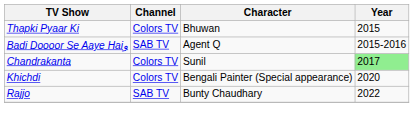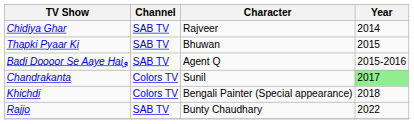 <table class="wikitable">
 <tr>
 <th>TV Show</th>
 <th>Channel</th>
 <th>Character</th>
 <th>Year</th>
 </tr>
 <tr>
+<td><em><a href='#'>Chidiya Ghar</a></em></td>
+<td><a href='#'>SAB TV</a></td>
+<td>Rajveer</td>
+<td>2014</td>
+</tr>
+<tr>
 <td><em><a href='#'>Thapki Pyaar Ki</a></em></td>
-<td><a href='#'>Colors TV</a></td>
+<td><a href='#'>SAB TV</a></td>
 <td>Bhuwan</td>
 <td>2015</td>
 </tr>
 <tr>
 <td><em><a href='#'>Badi Doooor Se Aaye Haiو</a></em></td>
 <td><a href='#'>SAB TV</a></td>
 <td>Agent Q</td>
 <td>2015-2016</td>
 </tr>
 <tr>
 <td><em><a href='#'>Chandrakanta</a></em></td>
 <td><a href='#'>Colors TV</a></td>
 <td>Sunil</td>
 <td style="background: lightgreen;">2017</td>
 </tr>
 <tr>
 <td><em><a href='#'>Khichdi</a></em></td>
 <td><a href='#'>Colors TV</a></td>
 <td>Bengali Painter (Special appearance)</td>
-<td>2020</td>
+<td>2018</td>
 </tr>
 <tr>
 <td><em><a href='#'> Rajjo</a></em></td>
 <td><a href='#'>SAB TV</a></td>
 <td>Bunty Chaudhary</td>
 <td>2022</td>
 </tr>
 <tr>
 </tr>
 </table>
